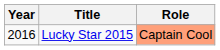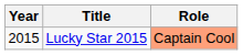 <table class="wikitable" style="font-size: 90%;">
 <tr>
 <th>Year</th>
 <th>Title</th>
 <th>Role</th>
 </tr>
 <tr>
-<td rowspan=1>2016</td>
+<td rowspan=1>2015</td>
 <td><a href='#'>Lucky Star 2015</a></td>
 <td style="background: lightsalmon;">Captain Cool</td>
 </tr>
 </table>
